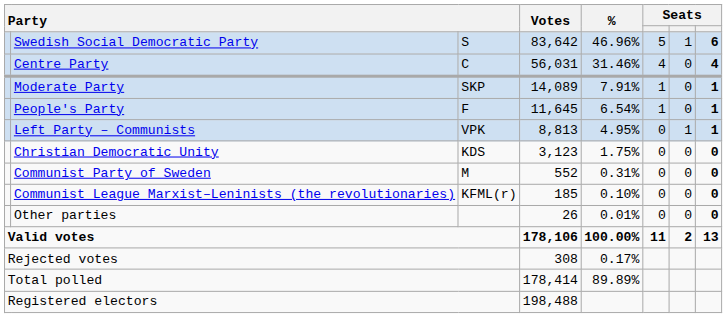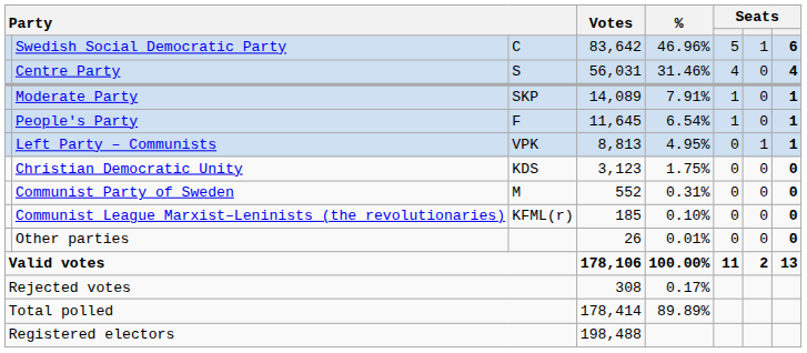 <table class="wikitable" border="1" style="text-align:right;">
 <tr>
 <th style="text-align:left;" valign=bottom rowspan=2 colspan=3>Party</th>
 <th align=center valign=bottom rowspan=2 width="50">Votes</th>
 <th align=center valign=bottom rowspan=2 width="50">%</th>
 <th colspan=3>Seats</th>
 </tr>
 <tr>
 <th align=center valign=bottom width="20"><small></small></th>
 <th align=center valign=bottom width="20"><small><a href='#'></a></small></th>
 <th align=center valign=bottom width="20"><small></small></th>
 </tr>
 <tr style="background:#CEE0F2;">
 <td></td>
 <td align=left style="white-space: nowrap;"><a href='#'>Swedish Social Democratic Party</a></td>
-<td align=left>S</td>
+<td align=left>C</td>
 <td>83,642</td>
 <td>46.96%</td>
 <td>5</td>
 <td>1</td>
 <td><strong>6</strong></td>
 </tr>
 <tr style="background:#CEE0F2;">
 <td></td>
 <td align=left><a href='#'>Centre Party</a></td>
-<td align=left>C</td>
+<td align=left>S</td>
 <td>56,031</td>
 <td>31.46%</td>
 <td>4</td>
 <td>0</td>
 <td><strong>4</strong></td>
 </tr>
 <tr style="background:#CEE0F2; border-top:3px solid darkgray;">
 <td></td>
 <td align=left><a href='#'>Moderate Party</a></td>
 <td align=left>SKP</td>
 <td>14,089</td>
 <td>7.91%</td>
 <td>1</td>
 <td>0</td>
 <td><strong>1</strong></td>
 </tr>
 <tr style="background:#CEE0F2;">
 <td></td>
 <td align=left><a href='#'>People's Party</a></td>
 <td align=left>F</td>
 <td>11,645</td>
 <td>6.54%</td>
 <td>1</td>
 <td>0</td>
 <td><strong>1</strong></td>
 </tr>
 <tr style="background:#CEE0F2;">
 <td></td>
 <td align=left><a href='#'>Left Party – Communists</a></td>
 <td align=left>VPK</td>
 <td>8,813</td>
 <td>4.95%</td>
 <td>0</td>
 <td>1</td>
 <td><strong>1</strong></td>
 </tr>
 <tr>
 <td></td>
 <td align=left><a href='#'>Christian Democratic Unity</a></td>
 <td align=left>KDS</td>
 <td>3,123</td>
 <td>1.75%</td>
 <td>0</td>
 <td>0</td>
 <td><strong>0</strong></td>
 </tr>
 <tr>
 <td></td>
 <td align=left><a href='#'>Communist Party of Sweden</a></td>
 <td align=left>M</td>
 <td>552</td>
 <td>0.31%</td>
 <td>0</td>
 <td>0</td>
 <td><strong>0</strong></td>
 </tr>
 <tr>
 <td></td>
 <td align=left><a href='#'>Communist League Marxist–Leninists (the revolutionaries)</a></td>
 <td align=left>KFML(r)</td>
 <td>185</td>
 <td>0.10%</td>
 <td>0</td>
 <td>0</td>
 <td><strong>0</strong></td>
 </tr>
 <tr>
 <td></td>
 <td align=left>Other parties</td>
 <td></td>
 <td>26</td>
 <td>0.01%</td>
 <td>0</td>
 <td>0</td>
 <td><strong>0</strong></td>
 </tr>
 <tr style="font-weight:bold">
 <td align=left colspan=3>Valid votes</td>
 <td>178,106</td>
 <td>100.00%</td>
 <td>11</td>
 <td>2</td>
 <td>13</td>
 </tr>
 <tr>
 <td align=left colspan=3>Rejected votes</td>
 <td>308</td>
 <td>0.17%</td>
 <td></td>
 <td></td>
 <td></td>
 </tr>
 <tr>
 <td align=left colspan=3>Total polled</td>
 <td>178,414</td>
 <td>89.89%</td>
 <td></td>
 <td></td>
 <td></td>
 </tr>
 <tr>
 <td align=left colspan=3>Registered electors</td>
 <td>198,488</td>
 <td></td>
 <td></td>
 <td></td>
 <td></td>
 </tr>
 </table>
